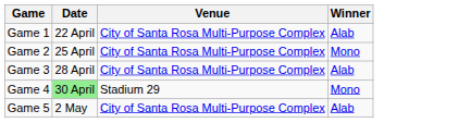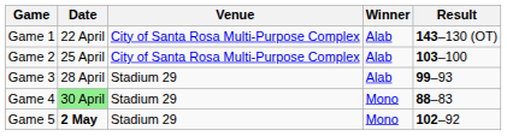 <table class="wikitable">
 <tr>
 <th>Game</th>
 <th>Date</th>
 <th>Venue</th>
 <th>Winner</th>
+<th>Result</th>
 </tr>
 <tr>
 <td>Game 1</td>
 <td>22 April</td>
 <td><a href='#'>City of Santa Rosa Multi-Purpose Complex</a></td>
 <td><a href='#'>Alab</a></td>
+<td><strong>143</strong>–130 (OT)</td>
 </tr>
 <tr>
 <td>Game 2</td>
 <td>25 April</td>
 <td><a href='#'>City of Santa Rosa Multi-Purpose Complex</a></td>
-<td><a href='#'>Mono</a></td>
+<td><a href='#'>Alab</a></td>
+<td><strong>103</strong>–100</td>
 </tr>
 <tr>
 <td>Game 3</td>
 <td>28 April</td>
-<td><a href='#'>City of Santa Rosa Multi-Purpose Complex</a></td>
+<td>Stadium 29</td>
 <td><a href='#'>Alab</a></td>
+<td><strong>99</strong>–93</td>
 </tr>
 <tr>
 <td>Game 4</td>
 <td style="background: lightgreen;">30 April</td>
 <td>Stadium 29</td>
 <td><a href='#'>Mono</a></td>
+<td><strong>88</strong>–83</td>
 </tr>
 <tr>
 <td>Game 5</td>
-<td>2 May</td>
-<td><a href='#'>City of Santa Rosa Multi-Purpose Complex</a></td>
-<td><a href='#'>Alab</a></td>
+<td><strong>2 May</strong></td>
+<td>Stadium 29</td>
+<td><a href='#'>Mono</a></td>
+<td><strong>102</strong>–92</td>
 </tr>
 </table>
